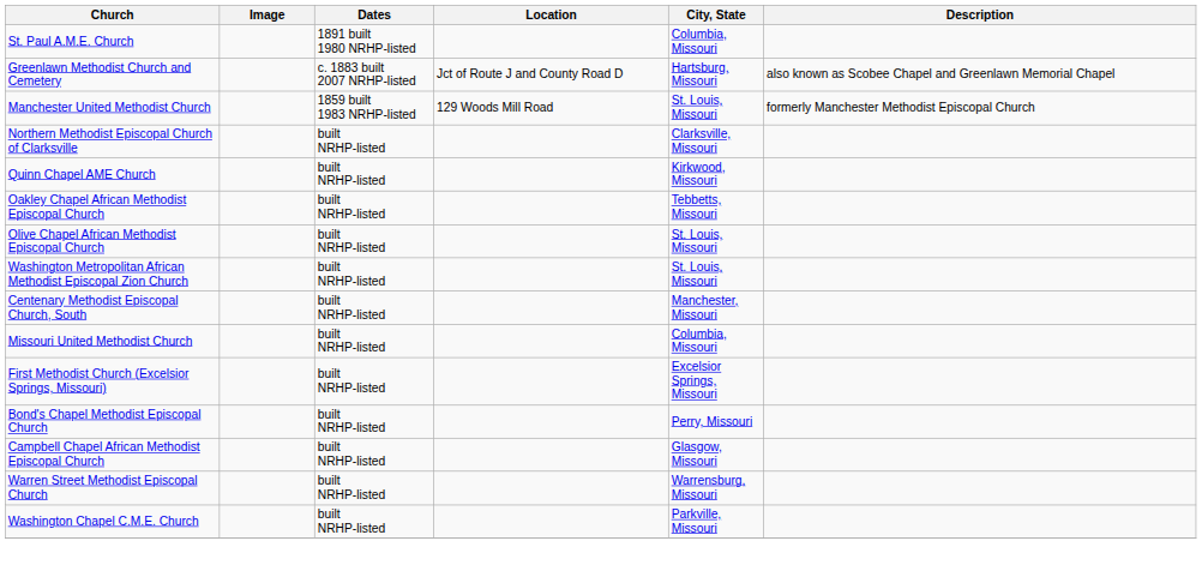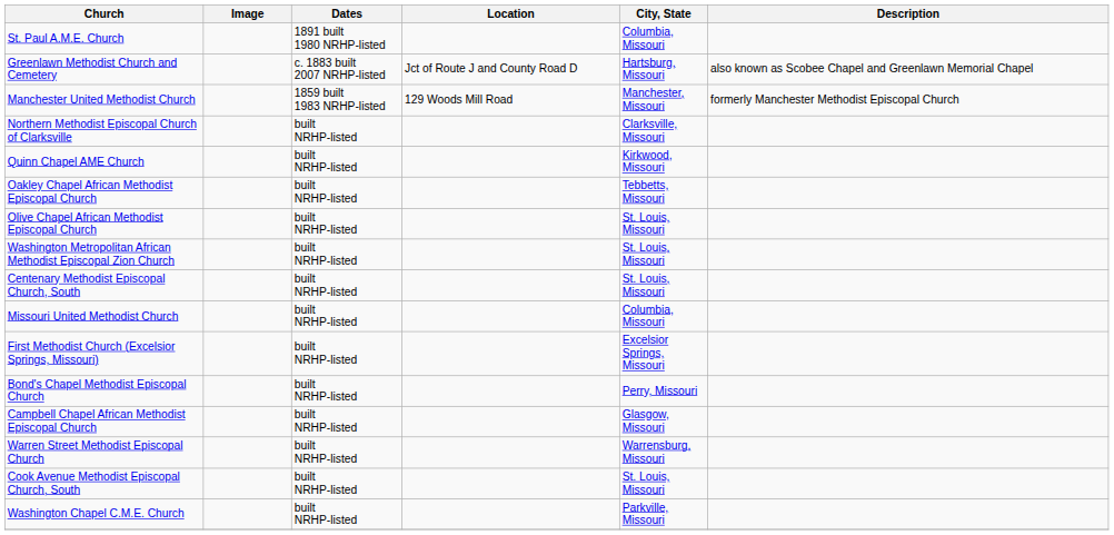 <table class="wikitable sortable" style="width:98%">
 <tr>
 <th style="width:18%;"><strong>Church</strong></th>
 <th style="width:8%;" class="unsortable"><strong>Image</strong></th>
 <th style="width:10%;"><strong>Dates</strong></th>
 <th><strong>Location</strong></th>
 <th style="width:8%;"><strong>City, State</strong></th>
 <th class="unsortable"><strong>Description</strong></th>
 </tr>
 <tr>
 <td><a href='#'>St. Paul A.M.E. Church</a></td>
 <td></td>
 <td>1891 built<br>1980 NRHP-listed</td>
 <td></td>
 <td><a href='#'>Columbia, Missouri</a></td>
 <td></td>
 </tr>
 <tr ->
 <td><a href='#'>Greenlawn Methodist Church and Cemetery</a></td>
 <td></td>
 <td>c. 1883 built<br>2007 NRHP-listed</td>
 <td>Jct of Route J and County Road D</td>
 <td><a href='#'>Hartsburg, Missouri</a></td>
 <td>also known as Scobee Chapel and Greenlawn Memorial Chapel</td>
 </tr>
 <tr>
 <td><a href='#'>Manchester United Methodist Church</a></td>
 <td></td>
 <td>1859 built<br>1983 NRHP-listed</td>
 <td>129 Woods Mill Road</td>
-<td><a href='#'>St. Louis, Missouri</a></td>
+<td><a href='#'>Manchester, Missouri</a></td>
 <td>formerly Manchester Methodist Episcopal Church</td>
 </tr>
 <tr>
 <td><a href='#'>Northern Methodist Episcopal Church of Clarksville</a></td>
 <td></td>
 <td>built<br> NRHP-listed</td>
 <td></td>
 <td><a href='#'>Clarksville, Missouri</a></td>
 <td></td>
 </tr>
 <tr>
 <td><a href='#'>Quinn Chapel AME Church</a></td>
 <td></td>
 <td>built<br> NRHP-listed</td>
 <td></td>
 <td><a href='#'>Kirkwood, Missouri</a></td>
 <td></td>
 </tr>
 <tr ->
 <td><a href='#'>Oakley Chapel African Methodist Episcopal Church</a></td>
 <td></td>
 <td>built<br> NRHP-listed</td>
 <td></td>
 <td><a href='#'>Tebbetts, Missouri</a></td>
 <td></td>
 </tr>
 <tr>
 <td><a href='#'>Olive Chapel African Methodist Episcopal Church</a></td>
 <td></td>
 <td>built<br> NRHP-listed</td>
 <td></td>
 <td><a href='#'>St. Louis, Missouri</a></td>
 <td></td>
 </tr>
 <tr>
 <td><a href='#'>Washington Metropolitan African Methodist Episcopal Zion Church</a></td>
 <td></td>
 <td>built<br> NRHP-listed</td>
 <td></td>
 <td><a href='#'>St. Louis, Missouri</a></td>
 <td></td>
 </tr>
 <tr>
 <td><a href='#'>Centenary Methodist Episcopal Church, South</a></td>
 <td></td>
 <td>built<br> NRHP-listed</td>
 <td></td>
-<td><a href='#'>Manchester, Missouri</a></td>
+<td><a href='#'>St. Louis, Missouri</a></td>
 <td></td>
 </tr>
 <tr>
 <td><a href='#'>Missouri United Methodist Church</a></td>
 <td></td>
 <td>built<br> NRHP-listed</td>
 <td></td>
 <td><a href='#'>Columbia, Missouri</a></td>
 <td></td>
 </tr>
 <tr>
 <td><a href='#'>First Methodist Church (Excelsior Springs, Missouri)</a></td>
 <td></td>
 <td>built<br> NRHP-listed</td>
 <td></td>
 <td><a href='#'>Excelsior Springs, Missouri</a></td>
 <td></td>
 </tr>
 <tr>
 <td><a href='#'>Bond's Chapel Methodist Episcopal Church</a></td>
 <td></td>
 <td>built<br> NRHP-listed</td>
 <td></td>
 <td><a href='#'>Perry, Missouri</a></td>
 <td></td>
 </tr>
 <tr>
 <td><a href='#'>Campbell Chapel African Methodist Episcopal Church</a></td>
 <td></td>
 <td>built<br> NRHP-listed</td>
 <td></td>
 <td><a href='#'>Glasgow, Missouri</a></td>
 <td></td>
 </tr>
 <tr>
 <td><a href='#'>Warren Street Methodist Episcopal Church</a></td>
 <td></td>
 <td>built<br> NRHP-listed</td>
 <td></td>
 <td><a href='#'>Warrensburg, Missouri</a></td>
 <td></td>
 </tr>
 <tr>
+<td><a href='#'>Cook Avenue Methodist Episcopal Church, South</a></td>
+<td></td>
+<td>built<br> NRHP-listed</td>
+<td></td>
+<td><a href='#'>St. Louis, Missouri</a></td>
+<td></td>
+</tr>
+<tr>
 <td><a href='#'>Washington Chapel C.M.E. Church</a></td>
 <td></td>
 <td>built<br> NRHP-listed</td>
 <td></td>
 <td><a href='#'>Parkville, Missouri</a></td>
 <td></td>
 </tr>
 <tr>
 </tr>
 </table>
